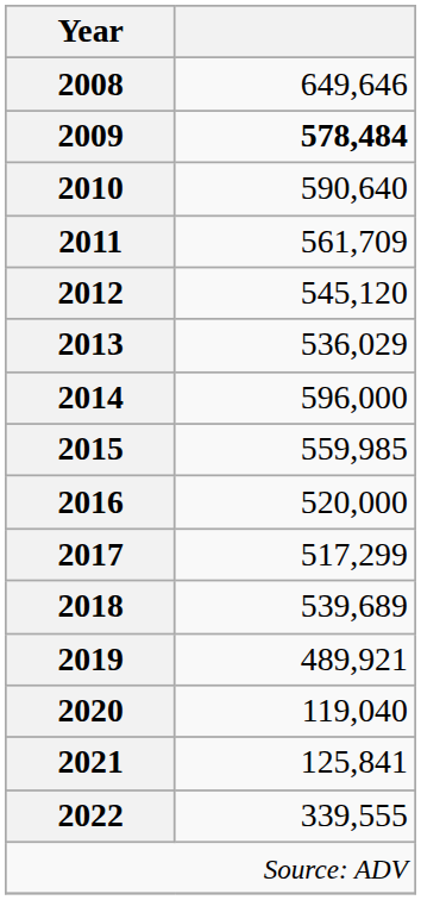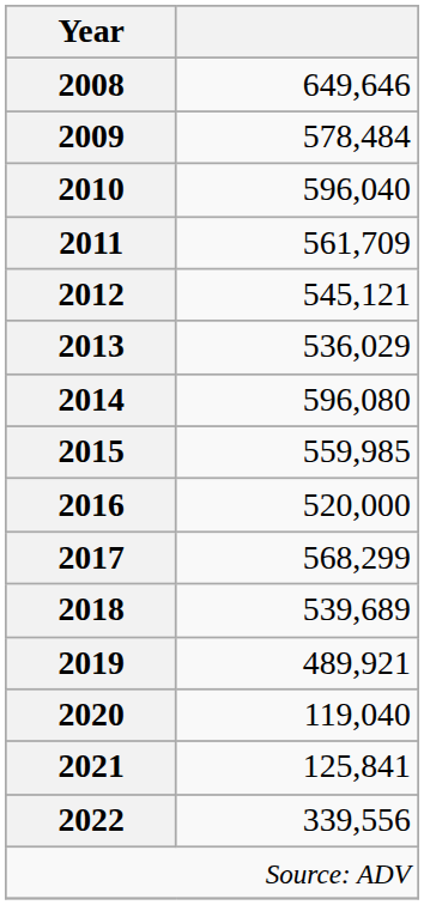 <table class="wikitable" style="text-align: right; width:200px;" align="center">
 <tr>
 <th style="width:75px">Year</th>
 <th></th>
 </tr>
 <tr>
 <th>2008</th>
 <td>649,646</td>
 </tr>
 <tr>
 <th>2009</th>
-<td><strong> 578,484</strong></td>
+<td> 578,484</td>
 </tr>
 <tr>
 <th>2010</th>
-<td> 590,640</td>
+<td> 596,040</td>
 </tr>
 <tr>
 <th>2011</th>
 <td> 561,709</td>
 </tr>
 <tr>
 <th>2012</th>
-<td> 545,120</td>
+<td> 545,121</td>
 </tr>
 <tr>
 <th>2013</th>
 <td> 536,029</td>
 </tr>
 <tr>
 <th>2014</th>
-<td> 596,000</td>
+<td> 596,080</td>
 </tr>
 <tr>
 <th>2015</th>
 <td> 559,985</td>
 </tr>
 <tr>
 <th>2016</th>
 <td> 520,000</td>
 </tr>
 <tr>
 <th>2017</th>
-<td> 517,299</td>
+<td> 568,299</td>
 </tr>
 <tr>
 <th>2018</th>
 <td> 539,689</td>
 </tr>
 <tr>
 <th>2019</th>
 <td> 489,921</td>
 </tr>
 <tr>
 <th>2020</th>
 <td> 119,040</td>
 </tr>
 <tr>
 <th>2021</th>
 <td> 125,841</td>
 </tr>
 <tr>
 <th>2022</th>
-<td> 339,555</td>
+<td> 339,556</td>
 </tr>
 <tr>
 <td colspan=5 align="right"><small><em>Source: ADV</em></small></td>
 </tr>
 <tr>
 </tr>
 </table>
